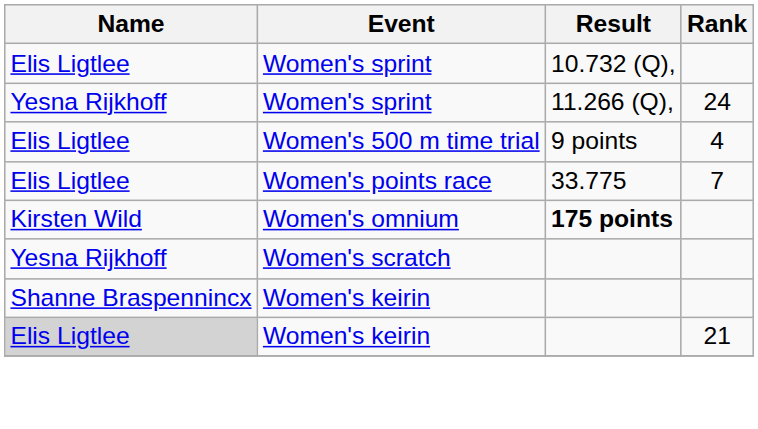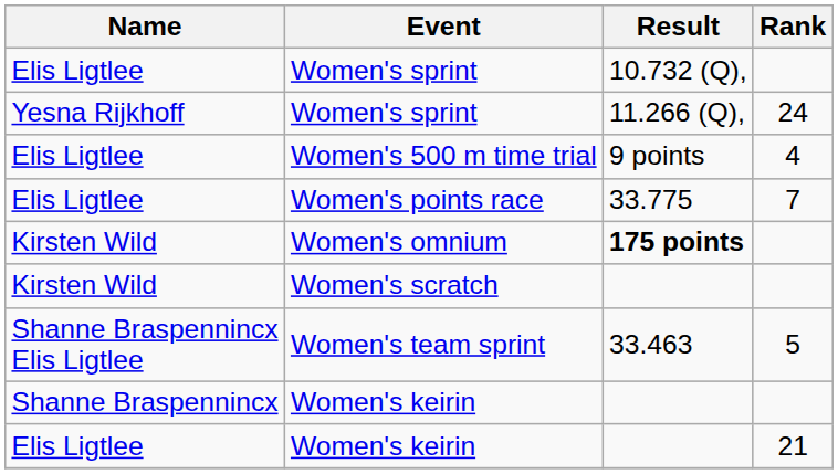 <table class="wikitable sortable">
 <tr>
 <th>Name</th>
 <th>Event</th>
 <th>Result</th>
 <th>Rank</th>
 </tr>
 <tr>
 <td><a href='#'>Elis Ligtlee</a></td>
 <td><a href='#'>Women's sprint</a></td>
 <td>10.732 (Q),</td>
 <td align=center></td>
 </tr>
 <tr>
 <td><a href='#'>Yesna Rijkhoff</a></td>
 <td><a href='#'>Women's sprint</a></td>
 <td>11.266 (Q),</td>
 <td align=center>24</td>
 </tr>
 <tr>
 <td><a href='#'>Elis Ligtlee</a></td>
 <td><a href='#'>Women's 500 m time trial</a></td>
 <td>9 points</td>
 <td align=center>4</td>
 </tr>
 <tr>
 <td><a href='#'>Elis Ligtlee</a></td>
 <td><a href='#'>Women's points race</a></td>
 <td>33.775</td>
 <td align=center>7</td>
 </tr>
 <tr>
 <td><a href='#'>Kirsten Wild</a></td>
 <td><a href='#'>Women's omnium</a></td>
 <td><strong>175 points</strong></td>
 <td align=center></td>
 </tr>
 <tr>
-<td><a href='#'>Yesna Rijkhoff</a></td>
+<td><a href='#'>Kirsten Wild</a></td>
 <td><a href='#'>Women's scratch</a></td>
 <td></td>
 <td align=center></td>
+</tr>
+<tr>
+<td><a href='#'>Shanne Braspennincx</a><br><a href='#'>Elis Ligtlee</a></td>
+<td><a href='#'>Women's team sprint</a></td>
+<td>33.463</td>
+<td align=center>5</td>
 </tr>
 <tr>
 <td><a href='#'>Shanne Braspennincx</a></td>
 <td><a href='#'>Women's keirin</a></td>
 <td></td>
 <td align=center></td>
 </tr>
 <tr>
-<td style="background: lightgrey;"><a href='#'>Elis Ligtlee</a></td>
+<td><a href='#'>Elis Ligtlee</a></td>
 <td><a href='#'>Women's keirin</a></td>
 <td></td>
 <td align=center>21</td>
 </tr>
 <tr>
 </tr>
 </table>
